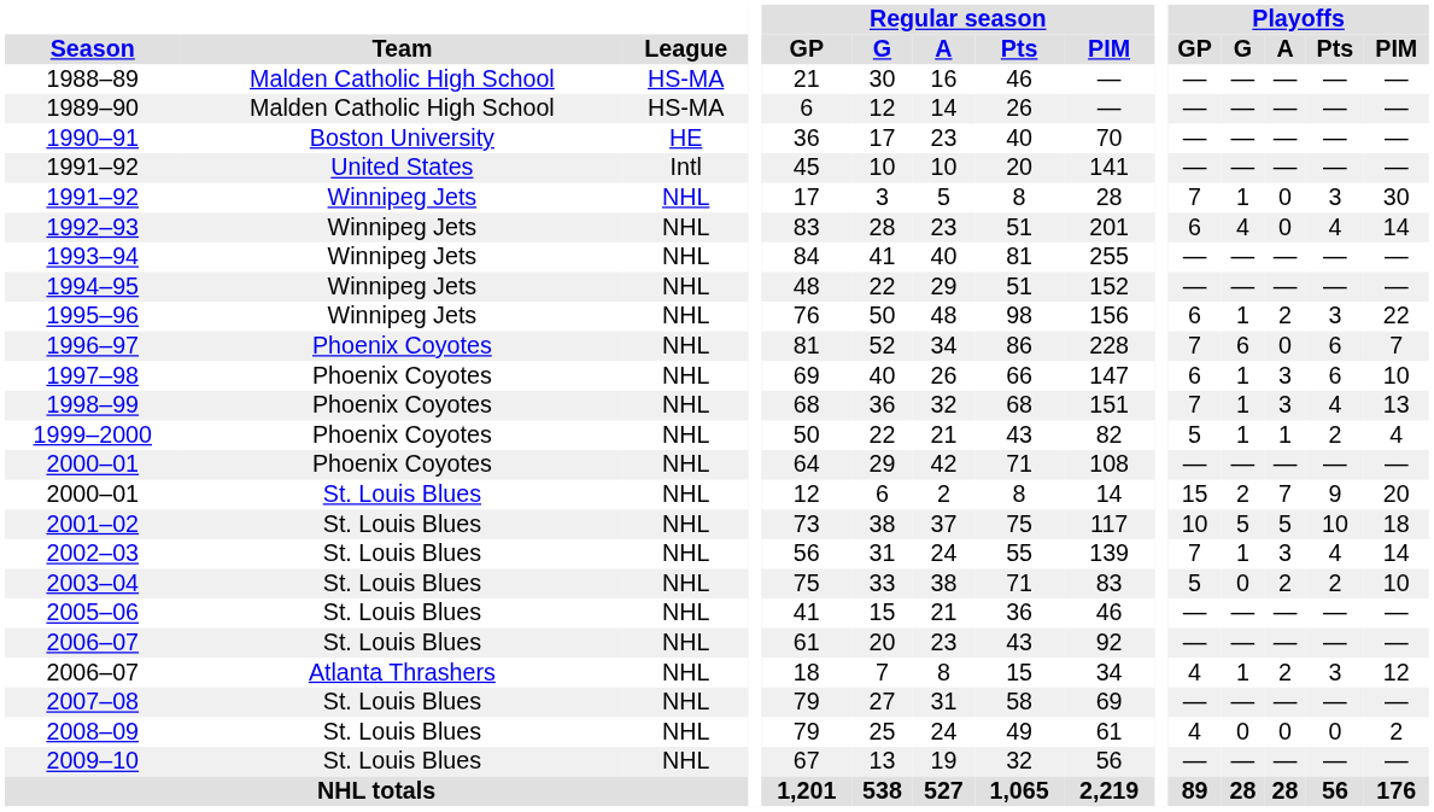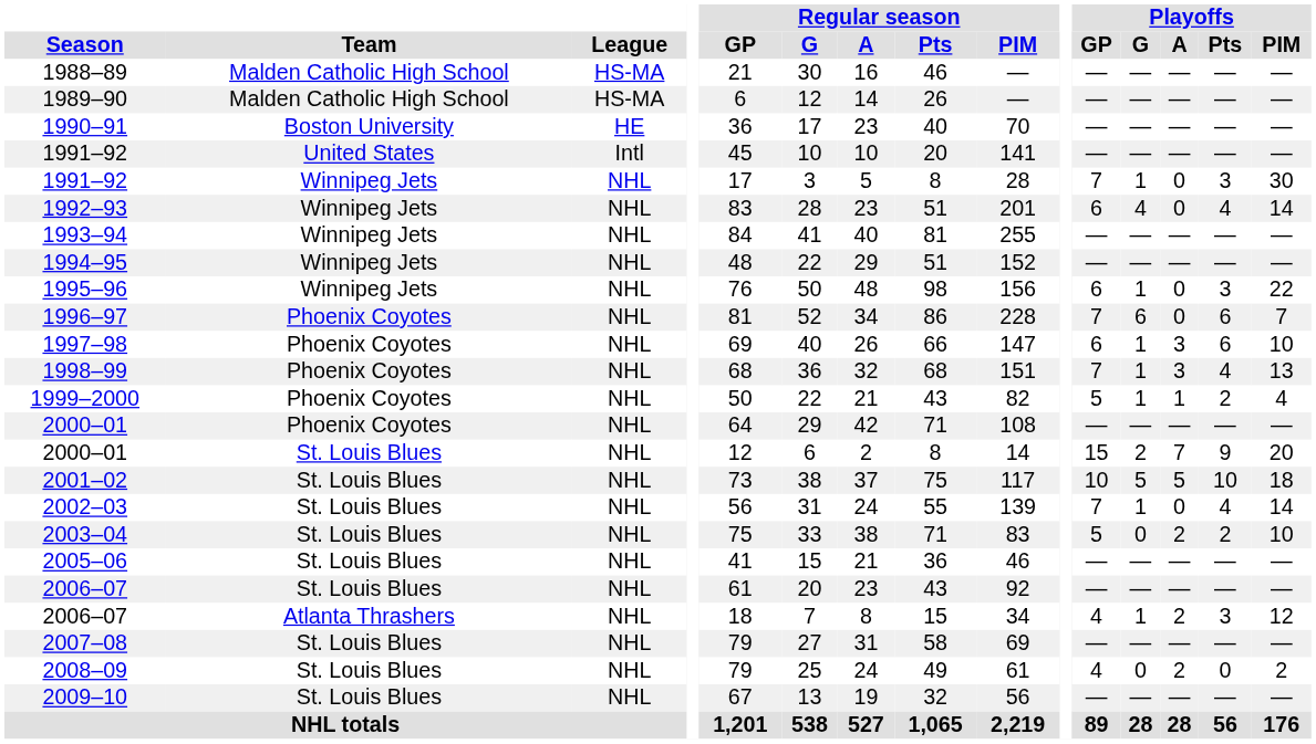 <table border="0" cellpadding="1" cellspacing="0" style="text-align:center; width:60em;">
 <tr style="background:#e0e0e0;">
 <th colspan="3"  bgcolor="#ffffff"> </th>
 <th rowspan="99" bgcolor="#ffffff"> </th>
 <th colspan="5"><a href='#'>Regular season</a></th>
 <th rowspan="99" bgcolor="#ffffff"> </th>
 <th colspan="5"><a href='#'>Playoffs</a></th>
 </tr>
 <tr style="background:#e0e0e0;">
 <th><a href='#'>Season</a></th>
 <th>Team</th>
 <th>League</th>
 <th>GP</th>
 <th><a href='#'>G</a></th>
 <th><a href='#'>A</a></th>
 <th><a href='#'>Pts</a></th>
 <th><a href='#'>PIM</a></th>
 <th>GP</th>
 <th>G</th>
 <th>A</th>
 <th>Pts</th>
 <th>PIM</th>
 </tr>
 <tr>
 <td>1988–89</td>
 <td><a href='#'>Malden Catholic High School</a></td>
 <td><a href='#'>HS-MA</a></td>
 <td>21</td>
 <td>30</td>
 <td>16</td>
 <td>46</td>
 <td>—</td>
 <td>—</td>
 <td>—</td>
 <td>—</td>
 <td>—</td>
 <td>—</td>
 </tr>
 <tr bgcolor="#f0f0f0">
 <td>1989–90</td>
 <td>Malden Catholic High School</td>
 <td>HS-MA</td>
 <td>6</td>
 <td>12</td>
 <td>14</td>
 <td>26</td>
 <td>—</td>
 <td>—</td>
 <td>—</td>
 <td>—</td>
 <td>—</td>
 <td>—</td>
 </tr>
 <tr>
 <td><a href='#'>1990–91</a></td>
 <td><a href='#'>Boston University</a></td>
 <td><a href='#'>HE</a></td>
 <td>36</td>
 <td>17</td>
 <td>23</td>
 <td>40</td>
 <td>70</td>
 <td>—</td>
 <td>—</td>
 <td>—</td>
 <td>—</td>
 <td>—</td>
 </tr>
 <tr bgcolor="#f0f0f0">
 <td>1991–92</td>
 <td><a href='#'>United States</a></td>
 <td>Intl</td>
 <td>45</td>
 <td>10</td>
 <td>10</td>
 <td>20</td>
 <td>141</td>
 <td>—</td>
 <td>—</td>
 <td>—</td>
 <td>—</td>
 <td>—</td>
 </tr>
 <tr>
 <td><a href='#'>1991–92</a></td>
 <td><a href='#'>Winnipeg Jets</a></td>
 <td><a href='#'>NHL</a></td>
 <td>17</td>
 <td>3</td>
 <td>5</td>
 <td>8</td>
 <td>28</td>
 <td>7</td>
 <td>1</td>
 <td>0</td>
 <td>3</td>
 <td>30</td>
 </tr>
 <tr bgcolor="#f0f0f0">
 <td><a href='#'>1992–93</a></td>
 <td>Winnipeg Jets</td>
 <td>NHL</td>
 <td>83</td>
 <td>28</td>
 <td>23</td>
 <td>51</td>
 <td>201</td>
 <td>6</td>
 <td>4</td>
 <td>0</td>
 <td>4</td>
 <td>14</td>
 </tr>
 <tr>
 <td><a href='#'>1993–94</a></td>
 <td>Winnipeg Jets</td>
 <td>NHL</td>
 <td>84</td>
 <td>41</td>
 <td>40</td>
 <td>81</td>
 <td>255</td>
 <td>—</td>
 <td>—</td>
 <td>—</td>
 <td>—</td>
 <td>—</td>
 </tr>
 <tr bgcolor="#f0f0f0">
 <td><a href='#'>1994–95</a></td>
 <td>Winnipeg Jets</td>
 <td>NHL</td>
 <td>48</td>
 <td>22</td>
 <td>29</td>
 <td>51</td>
 <td>152</td>
 <td>—</td>
 <td>—</td>
 <td>—</td>
 <td>—</td>
 <td>—</td>
 </tr>
 <tr>
 <td><a href='#'>1995–96</a></td>
 <td>Winnipeg Jets</td>
 <td>NHL</td>
 <td>76</td>
 <td>50</td>
 <td>48</td>
 <td>98</td>
 <td>156</td>
 <td>6</td>
 <td>1</td>
-<td>2</td>
+<td>0</td>
 <td>3</td>
 <td>22</td>
 </tr>
 <tr bgcolor="#f0f0f0">
 <td><a href='#'>1996–97</a></td>
 <td><a href='#'>Phoenix Coyotes</a></td>
 <td>NHL</td>
 <td>81</td>
 <td>52</td>
 <td>34</td>
 <td>86</td>
 <td>228</td>
 <td>7</td>
 <td>6</td>
 <td>0</td>
 <td>6</td>
 <td>7</td>
 </tr>
 <tr>
 <td><a href='#'>1997–98</a></td>
 <td>Phoenix Coyotes</td>
 <td>NHL</td>
 <td>69</td>
 <td>40</td>
 <td>26</td>
 <td>66</td>
 <td>147</td>
 <td>6</td>
 <td>1</td>
 <td>3</td>
 <td>6</td>
 <td>10</td>
 </tr>
 <tr bgcolor="#f0f0f0">
 <td><a href='#'>1998–99</a></td>
 <td>Phoenix Coyotes</td>
 <td>NHL</td>
 <td>68</td>
 <td>36</td>
 <td>32</td>
 <td>68</td>
 <td>151</td>
 <td>7</td>
 <td>1</td>
 <td>3</td>
 <td>4</td>
 <td>13</td>
 </tr>
 <tr>
 <td><a href='#'>1999–2000</a></td>
 <td>Phoenix Coyotes</td>
 <td>NHL</td>
 <td>50</td>
 <td>22</td>
 <td>21</td>
 <td>43</td>
 <td>82</td>
 <td>5</td>
 <td>1</td>
 <td>1</td>
 <td>2</td>
 <td>4</td>
 </tr>
 <tr bgcolor="#f0f0f0">
 <td><a href='#'>2000–01</a></td>
 <td>Phoenix Coyotes</td>
 <td>NHL</td>
 <td>64</td>
 <td>29</td>
 <td>42</td>
 <td>71</td>
 <td>108</td>
 <td>—</td>
 <td>—</td>
 <td>—</td>
 <td>—</td>
 <td>—</td>
 </tr>
 <tr>
 <td>2000–01</td>
 <td><a href='#'>St. Louis Blues</a></td>
 <td>NHL</td>
 <td>12</td>
 <td>6</td>
 <td>2</td>
 <td>8</td>
 <td>14</td>
 <td>15</td>
 <td>2</td>
 <td>7</td>
 <td>9</td>
 <td>20</td>
 </tr>
 <tr bgcolor="#f0f0f0">
 <td><a href='#'>2001–02</a></td>
 <td>St. Louis Blues</td>
 <td>NHL</td>
 <td>73</td>
 <td>38</td>
 <td>37</td>
 <td>75</td>
 <td>117</td>
 <td>10</td>
 <td>5</td>
 <td>5</td>
 <td>10</td>
 <td>18</td>
 </tr>
 <tr>
 <td><a href='#'>2002–03</a></td>
 <td>St. Louis Blues</td>
 <td>NHL</td>
 <td>56</td>
 <td>31</td>
 <td>24</td>
 <td>55</td>
 <td>139</td>
 <td>7</td>
 <td>1</td>
-<td>3</td>
+<td>0</td>
 <td>4</td>
 <td>14</td>
 </tr>
 <tr bgcolor="#f0f0f0">
 <td><a href='#'>2003–04</a></td>
 <td>St. Louis Blues</td>
 <td>NHL</td>
 <td>75</td>
 <td>33</td>
 <td>38</td>
 <td>71</td>
 <td>83</td>
 <td>5</td>
 <td>0</td>
 <td>2</td>
 <td>2</td>
 <td>10</td>
 </tr>
 <tr>
 <td><a href='#'>2005–06</a></td>
 <td>St. Louis Blues</td>
 <td>NHL</td>
 <td>41</td>
 <td>15</td>
 <td>21</td>
 <td>36</td>
 <td>46</td>
 <td>—</td>
 <td>—</td>
 <td>—</td>
 <td>—</td>
 <td>—</td>
 </tr>
 <tr bgcolor="#f0f0f0">
 <td><a href='#'>2006–07</a></td>
 <td>St. Louis Blues</td>
 <td>NHL</td>
 <td>61</td>
 <td>20</td>
 <td>23</td>
 <td>43</td>
 <td>92</td>
 <td>—</td>
 <td>—</td>
 <td>—</td>
 <td>—</td>
 <td>—</td>
 </tr>
 <tr>
 <td>2006–07</td>
 <td><a href='#'>Atlanta Thrashers</a></td>
 <td>NHL</td>
 <td>18</td>
 <td>7</td>
 <td>8</td>
 <td>15</td>
 <td>34</td>
 <td>4</td>
 <td>1</td>
 <td>2</td>
 <td>3</td>
 <td>12</td>
 </tr>
 <tr bgcolor="#f0f0f0">
 <td><a href='#'>2007–08</a></td>
 <td>St. Louis Blues</td>
 <td>NHL</td>
 <td>79</td>
 <td>27</td>
 <td>31</td>
 <td>58</td>
 <td>69</td>
 <td>—</td>
 <td>—</td>
 <td>—</td>
 <td>—</td>
 <td>—</td>
 </tr>
 <tr>
 <td><a href='#'>2008–09</a></td>
 <td>St. Louis Blues</td>
 <td>NHL</td>
 <td>79</td>
 <td>25</td>
 <td>24</td>
 <td>49</td>
 <td>61</td>
 <td>4</td>
 <td>0</td>
-<td>0</td>
+<td>2</td>
 <td>0</td>
 <td>2</td>
 </tr>
 <tr bgcolor="#f0f0f0">
 <td><a href='#'>2009–10</a></td>
 <td>St. Louis Blues</td>
 <td>NHL</td>
 <td>67</td>
 <td>13</td>
 <td>19</td>
 <td>32</td>
 <td>56</td>
 <td>—</td>
 <td>—</td>
 <td>—</td>
 <td>—</td>
 <td>—</td>
 </tr>
 <tr>
 </tr>
 <tr bgcolor="#e0e0e0">
 <th colspan="3">NHL totals</th>
 <th>1,201</th>
 <th>538</th>
 <th>527</th>
 <th>1,065</th>
 <th>2,219</th>
 <th>89</th>
 <th>28</th>
 <th>28</th>
 <th>56</th>
 <th>176</th>
 </tr>
 </table>
